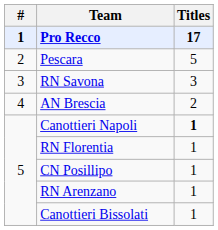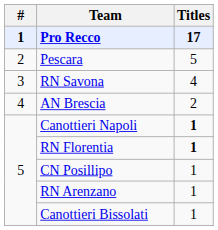 <table class=wikitable>
 <tr>
 <th width=30px>#</th>
 <th width=150px>Team</th>
 <th>Titles</th>
 </tr>
 <tr bgcolor=#E6EEFF>
 <td align=center><strong>1</strong></td>
 <td>  <strong><a href='#'>Pro Recco</a></strong></td>
 <td align=center><strong>17</strong></td>
 </tr>
 <tr>
 <td align=center>2</td>
 <td> <a href='#'>Pescara</a></td>
 <td align=center>5</td>
 </tr>
 <tr>
 <td align=center>3</td>
 <td> <a href='#'>RN Savona</a></td>
-<td align=center>3</td>
+<td align=center>4</td>
 </tr>
 <tr>
 <td align=center>4</td>
 <td> <a href='#'>AN Brescia</a></td>
 <td align="center">2</td>
 </tr>
 <tr>
 <td rowspan="5" align="center">5</td>
 <td> <a href='#'>Canottieri Napoli</a></td>
 <td align="center"><strong>1</strong></td>
 </tr>
 <tr>
 <td> <a href='#'>RN Florentia</a></td>
-<td align=center>1</td>
+<td align=center><strong>1</strong></td>
 </tr>
 <tr>
 <td> <a href='#'>CN Posillipo</a></td>
 <td align=center>1</td>
 </tr>
 <tr>
 <td> <a href='#'>RN Arenzano</a></td>
 <td align=center>1</td>
 </tr>
 <tr>
 <td> <a href='#'>Canottieri Bissolati</a></td>
 <td align=center>1</td>
 </tr>
 </table>
